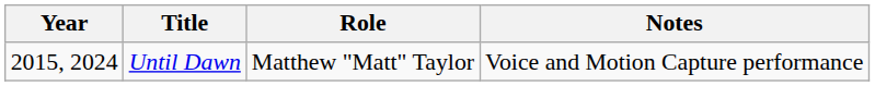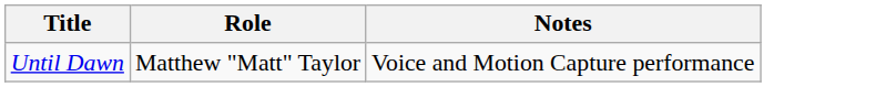 <table class="wikitable sortable">
 <tr>
-<th>Year</th>
 <th>Title</th>
 <th>Role</th>
 <th>Notes</th>
 </tr>
 <tr>
-<td>2015, 2024</td>
 <td><em><a href='#'>Until Dawn</a></em></td>
 <td>Matthew "Matt" Taylor</td>
 <td>Voice and Motion Capture performance</td>
 </tr>
 </table>
